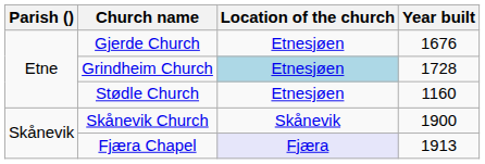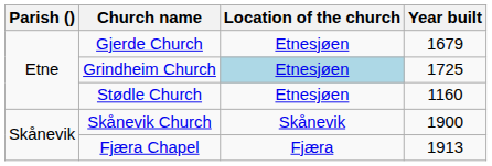 <table class="wikitable" style="text-align:center">
 <tr>
 <th>Parish ()</th>
 <th>Church name</th>
 <th>Location of the church</th>
 <th>Year built</th>
 </tr>
 <tr>
 <td rowspan="3">Etne</td>
 <td><a href='#'>Gjerde Church</a></td>
 <td><a href='#'>Etnesjøen</a></td>
-<td>1676</td>
+<td>1679</td>
 </tr>
 <tr>
 <td><a href='#'>Grindheim Church</a></td>
 <td style="background: lightblue;"><a href='#'>Etnesjøen</a></td>
-<td>1728</td>
+<td>1725</td>
 </tr>
 <tr>
 <td><a href='#'>Stødle Church</a></td>
 <td><a href='#'>Etnesjøen</a></td>
 <td>1160</td>
 </tr>
 <tr>
 <td rowspan="2">Skånevik</td>
 <td><a href='#'>Skånevik Church</a></td>
 <td><a href='#'>Skånevik</a></td>
 <td>1900</td>
 </tr>
 <tr>
 <td><a href='#'>Fjæra Chapel</a></td>
-<td style="background: lavender;"><a href='#'>Fjæra</a></td>
+<td><a href='#'>Fjæra</a></td>
 <td>1913</td>
 </tr>
 </table>
